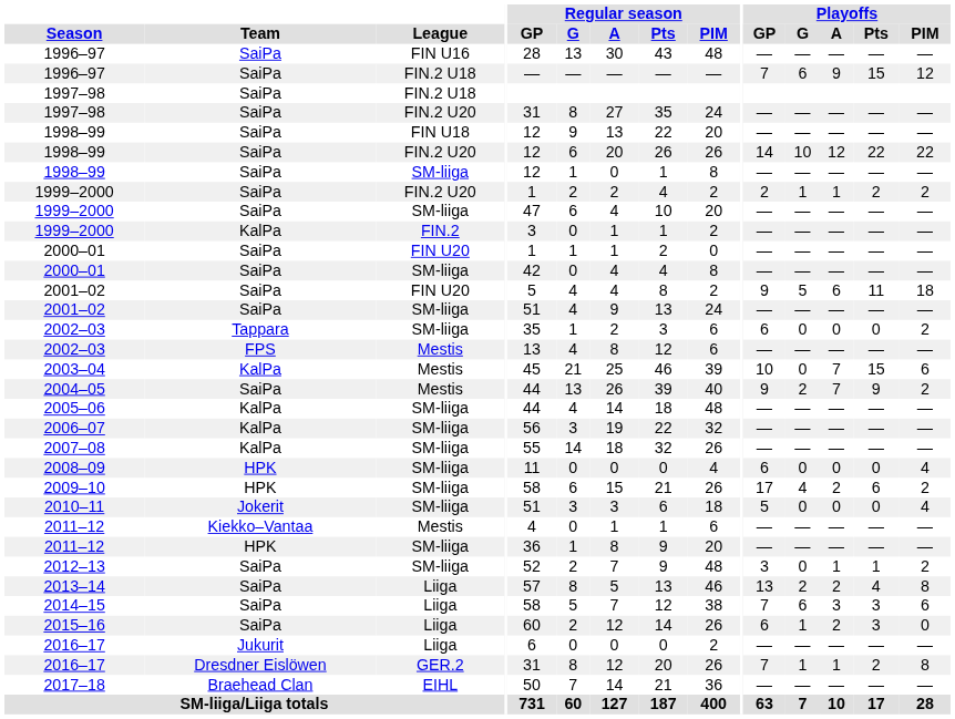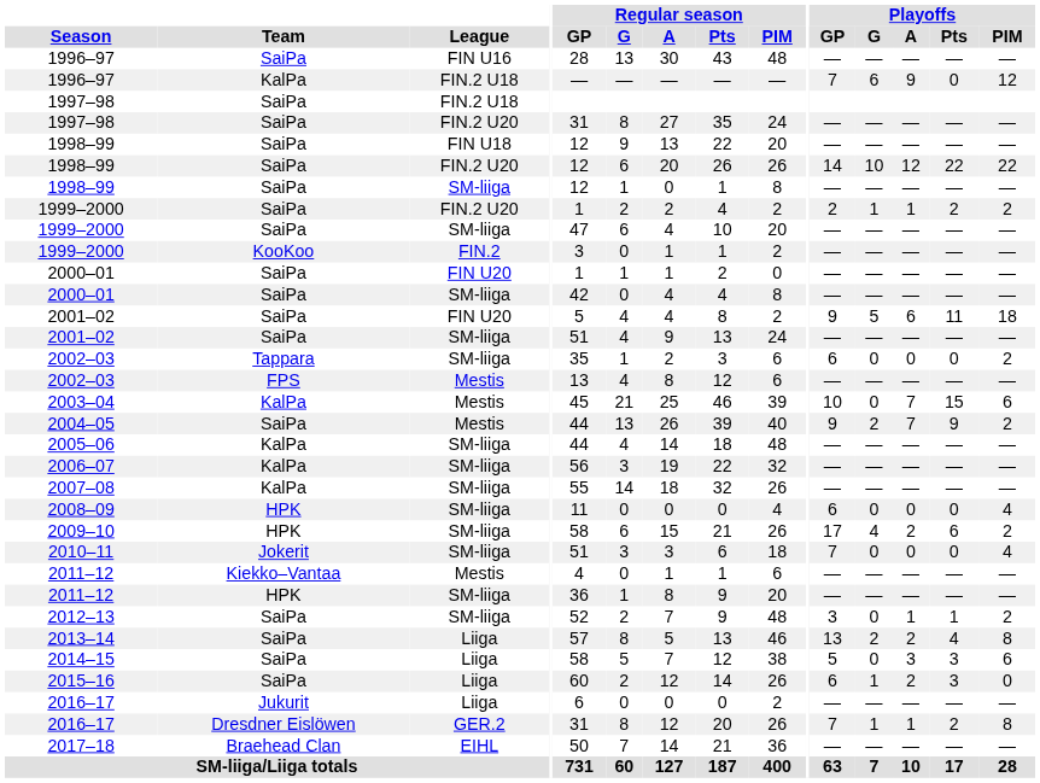 <table border="0" cellpadding="1" cellspacing="0" style="text-align:center; width:60em">
 <tr bgcolor="#e0e0e0">
 <th colspan="3" bgcolor="#ffffff"></th>
 <th rowspan="99" bgcolor="#ffffff"></th>
 <th colspan="5"><a href='#'>Regular season</a></th>
 <th rowspan="99" bgcolor="#ffffff"></th>
 <th colspan="5"><a href='#'>Playoffs</a></th>
 </tr>
 <tr bgcolor="#e0e0e0">
 <th><a href='#'>Season</a></th>
 <th>Team</th>
 <th>League</th>
 <th>GP</th>
 <th><a href='#'>G</a></th>
 <th><a href='#'>A</a></th>
 <th><a href='#'>Pts</a></th>
 <th><a href='#'>PIM</a></th>
 <th>GP</th>
 <th>G</th>
 <th>A</th>
 <th>Pts</th>
 <th>PIM</th>
 </tr>
 <tr>
 <td>1996–97</td>
 <td><a href='#'>SaiPa</a></td>
 <td>FIN U16</td>
 <td>28</td>
 <td>13</td>
 <td>30</td>
 <td>43</td>
 <td>48</td>
 <td>—</td>
 <td>—</td>
 <td>—</td>
 <td>—</td>
 <td>—</td>
 </tr>
 <tr bgcolor="#f0f0f0">
 <td>1996–97</td>
-<td>SaiPa</td>
+<td>KalPa</td>
 <td>FIN.2 U18</td>
 <td>—</td>
 <td>—</td>
 <td>—</td>
 <td>—</td>
 <td>—</td>
 <td>7</td>
 <td>6</td>
 <td>9</td>
-<td>15</td>
+<td>0</td>
 <td>12</td>
 </tr>
 <tr>
 <td>1997–98</td>
 <td>SaiPa</td>
 <td>FIN.2 U18</td>
 <td></td>
 <td></td>
 <td></td>
 <td></td>
 <td></td>
 <td></td>
 <td></td>
 <td></td>
 <td></td>
 <td></td>
 </tr>
 <tr bgcolor="#f0f0f0">
 <td>1997–98</td>
 <td>SaiPa</td>
 <td>FIN.2 U20</td>
 <td>31</td>
 <td>8</td>
 <td>27</td>
 <td>35</td>
 <td>24</td>
 <td>—</td>
 <td>—</td>
 <td>—</td>
 <td>—</td>
 <td>—</td>
 </tr>
 <tr>
 <td>1998–99</td>
 <td>SaiPa</td>
 <td>FIN U18</td>
 <td>12</td>
 <td>9</td>
 <td>13</td>
 <td>22</td>
 <td>20</td>
 <td>—</td>
 <td>—</td>
 <td>—</td>
 <td>—</td>
 <td>—</td>
 </tr>
 <tr bgcolor="#f0f0f0">
 <td>1998–99</td>
 <td>SaiPa</td>
 <td>FIN.2 U20</td>
 <td>12</td>
 <td>6</td>
 <td>20</td>
 <td>26</td>
 <td>26</td>
 <td>14</td>
 <td>10</td>
 <td>12</td>
 <td>22</td>
 <td>22</td>
 </tr>
 <tr>
 <td><a href='#'>1998–99</a></td>
 <td>SaiPa</td>
 <td><a href='#'>SM-liiga</a></td>
 <td>12</td>
 <td>1</td>
 <td>0</td>
 <td>1</td>
 <td>8</td>
 <td>—</td>
 <td>—</td>
 <td>—</td>
 <td>—</td>
 <td>—</td>
 </tr>
 <tr bgcolor="#f0f0f0">
 <td>1999–2000</td>
 <td>SaiPa</td>
 <td>FIN.2 U20</td>
 <td>1</td>
 <td>2</td>
 <td>2</td>
 <td>4</td>
 <td>2</td>
 <td>2</td>
 <td>1</td>
 <td>1</td>
 <td>2</td>
 <td>2</td>
 </tr>
 <tr>
 <td><a href='#'>1999–2000</a></td>
 <td>SaiPa</td>
 <td>SM-liiga</td>
 <td>47</td>
 <td>6</td>
 <td>4</td>
 <td>10</td>
 <td>20</td>
 <td>—</td>
 <td>—</td>
 <td>—</td>
 <td>—</td>
 <td>—</td>
 </tr>
 <tr bgcolor="#f0f0f0">
 <td><a href='#'>1999–2000</a></td>
-<td>KalPa</td>
+<td><a href='#'>KooKoo</a></td>
 <td><a href='#'>FIN.2</a></td>
 <td>3</td>
 <td>0</td>
 <td>1</td>
 <td>1</td>
 <td>2</td>
 <td>—</td>
 <td>—</td>
 <td>—</td>
 <td>—</td>
 <td>—</td>
 </tr>
 <tr>
 <td>2000–01</td>
 <td>SaiPa</td>
 <td><a href='#'>FIN U20</a></td>
 <td>1</td>
 <td>1</td>
 <td>1</td>
 <td>2</td>
 <td>0</td>
 <td>—</td>
 <td>—</td>
 <td>—</td>
 <td>—</td>
 <td>—</td>
 </tr>
 <tr bgcolor="#f0f0f0">
 <td><a href='#'>2000–01</a></td>
 <td>SaiPa</td>
 <td>SM-liiga</td>
 <td>42</td>
 <td>0</td>
 <td>4</td>
 <td>4</td>
 <td>8</td>
 <td>—</td>
 <td>—</td>
 <td>—</td>
 <td>—</td>
 <td>—</td>
 </tr>
 <tr>
 <td>2001–02</td>
 <td>SaiPa</td>
 <td>FIN U20</td>
 <td>5</td>
 <td>4</td>
 <td>4</td>
 <td>8</td>
 <td>2</td>
 <td>9</td>
 <td>5</td>
 <td>6</td>
 <td>11</td>
 <td>18</td>
 </tr>
 <tr bgcolor="#f0f0f0">
 <td><a href='#'>2001–02</a></td>
 <td>SaiPa</td>
 <td>SM-liiga</td>
 <td>51</td>
 <td>4</td>
 <td>9</td>
 <td>13</td>
 <td>24</td>
 <td>—</td>
 <td>—</td>
 <td>—</td>
 <td>—</td>
 <td>—</td>
 </tr>
 <tr>
 <td><a href='#'>2002–03</a></td>
 <td><a href='#'>Tappara</a></td>
 <td>SM-liiga</td>
 <td>35</td>
 <td>1</td>
 <td>2</td>
 <td>3</td>
 <td>6</td>
 <td>6</td>
 <td>0</td>
 <td>0</td>
 <td>0</td>
 <td>2</td>
 </tr>
 <tr bgcolor="#f0f0f0">
 <td><a href='#'>2002–03</a></td>
 <td><a href='#'>FPS</a></td>
 <td><a href='#'>Mestis</a></td>
 <td>13</td>
 <td>4</td>
 <td>8</td>
 <td>12</td>
 <td>6</td>
 <td>—</td>
 <td>—</td>
 <td>—</td>
 <td>—</td>
 <td>—</td>
 </tr>
 <tr>
 <td><a href='#'>2003–04</a></td>
 <td><a href='#'>KalPa</a></td>
 <td>Mestis</td>
 <td>45</td>
 <td>21</td>
 <td>25</td>
 <td>46</td>
 <td>39</td>
 <td>10</td>
 <td>0</td>
 <td>7</td>
 <td>15</td>
 <td>6</td>
 </tr>
 <tr bgcolor="#f0f0f0">
 <td><a href='#'>2004–05</a></td>
 <td>SaiPa</td>
 <td>Mestis</td>
 <td>44</td>
 <td>13</td>
 <td>26</td>
 <td>39</td>
 <td>40</td>
 <td>9</td>
 <td>2</td>
 <td>7</td>
 <td>9</td>
 <td>2</td>
 </tr>
 <tr>
 <td><a href='#'>2005–06</a></td>
 <td>KalPa</td>
 <td>SM-liiga</td>
 <td>44</td>
 <td>4</td>
 <td>14</td>
 <td>18</td>
 <td>48</td>
 <td>—</td>
 <td>—</td>
 <td>—</td>
 <td>—</td>
 <td>—</td>
 </tr>
 <tr bgcolor="#f0f0f0">
 <td><a href='#'>2006–07</a></td>
 <td>KalPa</td>
 <td>SM-liiga</td>
 <td>56</td>
 <td>3</td>
 <td>19</td>
 <td>22</td>
 <td>32</td>
 <td>—</td>
 <td>—</td>
 <td>—</td>
 <td>—</td>
 <td>—</td>
 </tr>
 <tr>
 <td><a href='#'>2007–08</a></td>
 <td>KalPa</td>
 <td>SM-liiga</td>
 <td>55</td>
 <td>14</td>
 <td>18</td>
 <td>32</td>
 <td>26</td>
 <td>—</td>
 <td>—</td>
 <td>—</td>
 <td>—</td>
 <td>—</td>
 </tr>
 <tr bgcolor="#f0f0f0">
 <td><a href='#'>2008–09</a></td>
 <td><a href='#'>HPK</a></td>
 <td>SM-liiga</td>
 <td>11</td>
 <td>0</td>
 <td>0</td>
 <td>0</td>
 <td>4</td>
 <td>6</td>
 <td>0</td>
 <td>0</td>
 <td>0</td>
 <td>4</td>
 </tr>
 <tr>
 <td><a href='#'>2009–10</a></td>
 <td>HPK</td>
 <td>SM-liiga</td>
 <td>58</td>
 <td>6</td>
 <td>15</td>
 <td>21</td>
 <td>26</td>
 <td>17</td>
 <td>4</td>
 <td>2</td>
 <td>6</td>
 <td>2</td>
 </tr>
 <tr bgcolor="#f0f0f0">
 <td><a href='#'>2010–11</a></td>
 <td><a href='#'>Jokerit</a></td>
 <td>SM-liiga</td>
 <td>51</td>
 <td>3</td>
 <td>3</td>
 <td>6</td>
 <td>18</td>
-<td>5</td>
+<td>7</td>
 <td>0</td>
 <td>0</td>
 <td>0</td>
 <td>4</td>
 </tr>
 <tr>
 <td><a href='#'>2011–12</a></td>
 <td><a href='#'>Kiekko–Vantaa</a></td>
 <td>Mestis</td>
 <td>4</td>
 <td>0</td>
 <td>1</td>
 <td>1</td>
 <td>6</td>
 <td>—</td>
 <td>—</td>
 <td>—</td>
 <td>—</td>
 <td>—</td>
 </tr>
 <tr bgcolor="#f0f0f0">
 <td><a href='#'>2011–12</a></td>
 <td>HPK</td>
 <td>SM-liiga</td>
 <td>36</td>
 <td>1</td>
 <td>8</td>
 <td>9</td>
 <td>20</td>
 <td>—</td>
 <td>—</td>
 <td>—</td>
 <td>—</td>
 <td>—</td>
 </tr>
 <tr>
 <td><a href='#'>2012–13</a></td>
 <td>SaiPa</td>
 <td>SM-liiga</td>
 <td>52</td>
 <td>2</td>
 <td>7</td>
 <td>9</td>
 <td>48</td>
 <td>3</td>
 <td>0</td>
 <td>1</td>
 <td>1</td>
 <td>2</td>
 </tr>
 <tr bgcolor="#f0f0f0">
 <td><a href='#'>2013–14</a></td>
 <td>SaiPa</td>
 <td>Liiga</td>
 <td>57</td>
 <td>8</td>
 <td>5</td>
 <td>13</td>
 <td>46</td>
 <td>13</td>
 <td>2</td>
 <td>2</td>
 <td>4</td>
 <td>8</td>
 </tr>
 <tr>
 <td><a href='#'>2014–15</a></td>
 <td>SaiPa</td>
 <td>Liiga</td>
 <td>58</td>
 <td>5</td>
 <td>7</td>
 <td>12</td>
 <td>38</td>
-<td>7</td>
-<td>6</td>
+<td>5</td>
+<td>0</td>
 <td>3</td>
 <td>3</td>
 <td>6</td>
 </tr>
 <tr bgcolor="#f0f0f0">
 <td><a href='#'>2015–16</a></td>
 <td>SaiPa</td>
 <td>Liiga</td>
 <td>60</td>
 <td>2</td>
 <td>12</td>
 <td>14</td>
 <td>26</td>
 <td>6</td>
 <td>1</td>
 <td>2</td>
 <td>3</td>
 <td>0</td>
 </tr>
 <tr>
 <td><a href='#'>2016–17</a></td>
 <td><a href='#'>Jukurit</a></td>
 <td>Liiga</td>
 <td>6</td>
 <td>0</td>
 <td>0</td>
 <td>0</td>
 <td>2</td>
 <td>—</td>
 <td>—</td>
 <td>—</td>
 <td>—</td>
 <td>—</td>
 </tr>
 <tr bgcolor="#f0f0f0">
 <td><a href='#'>2016–17</a></td>
 <td><a href='#'>Dresdner Eislöwen</a></td>
 <td><a href='#'>GER.2</a></td>
 <td>31</td>
 <td>8</td>
 <td>12</td>
 <td>20</td>
 <td>26</td>
 <td>7</td>
 <td>1</td>
 <td>1</td>
 <td>2</td>
 <td>8</td>
 </tr>
 <tr>
 <td><a href='#'>2017–18</a></td>
 <td><a href='#'>Braehead Clan</a></td>
 <td><a href='#'>EIHL</a></td>
 <td>50</td>
 <td>7</td>
 <td>14</td>
 <td>21</td>
 <td>36</td>
 <td>—</td>
 <td>—</td>
 <td>—</td>
 <td>—</td>
 <td>—</td>
 </tr>
 <tr bgcolor="#e0e0e0">
 <th colspan="3">SM-liiga/Liiga totals</th>
 <th>731</th>
 <th>60</th>
 <th>127</th>
 <th>187</th>
 <th>400</th>
 <th>63</th>
 <th>7</th>
 <th>10</th>
 <th>17</th>
 <th>28</th>
 </tr>
 </table>
